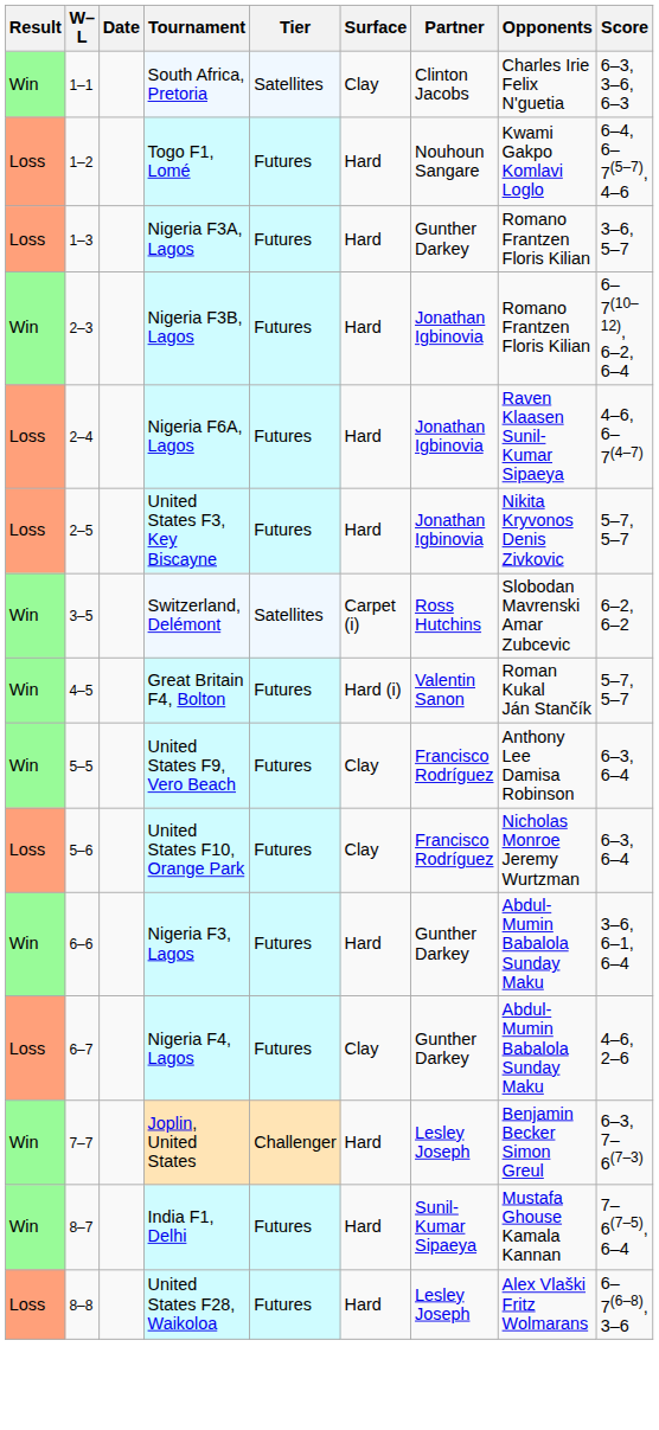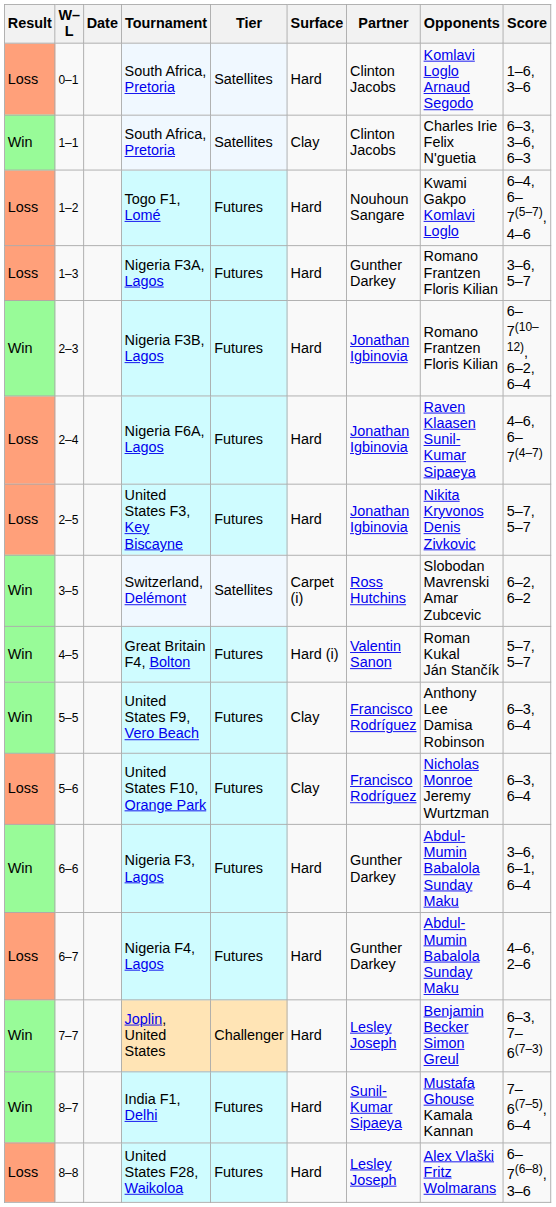 <table class="sortable wikitable">
 <tr>
 <th>Result</th>
 <th class="unsortable">W–L</th>
 <th>Date</th>
 <th>Tournament</th>
 <th>Tier</th>
 <th>Surface</th>
 <th>Partner</th>
 <th>Opponents</th>
 <th class="unsortable">Score</th>
+</tr>
+<tr>
+<td style="background:#ffa07a;">Loss</td>
+<td><small>0–1</small></td>
+<td></td>
+<td style="background:#f0f8ff">South Africa, <a href='#'>Pretoria</a></td>
+<td style="background:#f0f8ff">Satellites</td>
+<td>Hard</td>
+<td> Clinton Jacobs</td>
+<td> <a href='#'>Komlavi Loglo</a><br> <a href='#'>Arnaud Segodo</a></td>
+<td>1–6, 3–6</td>
 </tr>
 <tr>
 <td style="background:#98fb98;">Win</td>
 <td><small>1–1</small></td>
 <td></td>
 <td style="background:#f0f8ff">South Africa, <a href='#'>Pretoria</a></td>
 <td style="background:#f0f8ff">Satellites</td>
 <td>Clay</td>
 <td> Clinton Jacobs</td>
 <td> Charles Irie<br> Felix N'guetia</td>
 <td>6–3, 3–6, 6–3</td>
 </tr>
 <tr>
 <td style="background:#ffa07a;">Loss</td>
 <td><small>1–2</small></td>
 <td></td>
 <td style="background:#cffcff;">Togo F1, <a href='#'>Lomé</a></td>
 <td style="background:#cffcff;">Futures</td>
 <td>Hard</td>
 <td> Nouhoun Sangare</td>
 <td> Kwami Gakpo<br> <a href='#'>Komlavi Loglo</a></td>
 <td>6–4, 6–7<sup>(5–7)</sup>, 4–6</td>
 </tr>
 <tr>
 <td style="background:#ffa07a;">Loss</td>
 <td><small>1–3</small></td>
 <td></td>
 <td style="background:#cffcff;">Nigeria F3A, <a href='#'>Lagos</a></td>
 <td style="background:#cffcff;">Futures</td>
 <td>Hard</td>
 <td> Gunther Darkey</td>
 <td> Romano Frantzen<br> Floris Kilian</td>
 <td>3–6, 5–7</td>
 </tr>
 <tr>
 <td style="background:#98fb98;">Win</td>
 <td><small>2–3</small></td>
 <td></td>
 <td style="background:#cffcff;">Nigeria F3B, <a href='#'>Lagos</a></td>
 <td style="background:#cffcff;">Futures</td>
 <td>Hard</td>
 <td> <a href='#'>Jonathan Igbinovia</a></td>
 <td> Romano Frantzen<br> Floris Kilian</td>
 <td>6–7<sup>(10–12)</sup>, 6–2, 6–4</td>
 </tr>
 <tr>
 <td style="background:#ffa07a;">Loss</td>
 <td><small>2–4</small></td>
 <td></td>
 <td style="background:#cffcff;">Nigeria F6A, <a href='#'>Lagos</a></td>
 <td style="background:#cffcff;">Futures</td>
 <td>Hard</td>
 <td> <a href='#'>Jonathan Igbinovia</a></td>
 <td> <a href='#'>Raven Klaasen</a><br> <a href='#'>Sunil-Kumar Sipaeya</a></td>
 <td>4–6, 6–7<sup>(4–7)</sup></td>
 </tr>
 <tr>
 <td style="background:#ffa07a;">Loss</td>
 <td><small>2–5</small></td>
 <td></td>
 <td style="background:#cffcff;">United States F3, <a href='#'>Key Biscayne</a></td>
 <td style="background:#cffcff;">Futures</td>
 <td>Hard</td>
 <td> <a href='#'>Jonathan Igbinovia</a></td>
 <td> <a href='#'>Nikita Kryvonos</a><br> <a href='#'>Denis Zivkovic</a></td>
 <td>5–7, 5–7</td>
 </tr>
 <tr>
 <td style="background:#98fb98;">Win</td>
 <td><small>3–5</small></td>
 <td></td>
 <td style="background:#f0f8ff">Switzerland, <a href='#'>Delémont</a></td>
 <td style="background:#f0f8ff">Satellites</td>
 <td>Carpet (i)</td>
 <td> <a href='#'>Ross Hutchins</a></td>
 <td> Slobodan Mavrenski<br> Amar Zubcevic</td>
 <td>6–2, 6–2</td>
 </tr>
 <tr>
 <td style="background:#98fb98;">Win</td>
 <td><small>4–5</small></td>
 <td></td>
 <td style="background:#cffcff;">Great Britain F4, <a href='#'>Bolton</a></td>
 <td style="background:#cffcff;">Futures</td>
 <td>Hard (i)</td>
 <td> <a href='#'>Valentin Sanon</a></td>
 <td> Roman Kukal<br> Ján Stančík</td>
 <td>5–7, 5–7</td>
 </tr>
 <tr>
 <td style="background:#98fb98;">Win</td>
 <td><small>5–5</small></td>
 <td></td>
 <td style="background:#cffcff;">United States F9, <a href='#'>Vero Beach</a></td>
 <td style="background:#cffcff;">Futures</td>
 <td>Clay</td>
 <td> <a href='#'>Francisco Rodríguez</a></td>
 <td> Anthony Lee<br> Damisa Robinson</td>
 <td>6–3, 6–4</td>
 </tr>
 <tr>
 <td style="background:#ffa07a;">Loss</td>
 <td><small>5–6</small></td>
 <td></td>
 <td style="background:#cffcff;">United States F10, <a href='#'>Orange Park</a></td>
 <td style="background:#cffcff;">Futures</td>
 <td>Clay</td>
 <td> <a href='#'>Francisco Rodríguez</a></td>
 <td> <a href='#'>Nicholas Monroe</a><br> Jeremy Wurtzman</td>
 <td>6–3, 6–4</td>
 </tr>
 <tr>
 <td style="background:#98fb98;">Win</td>
 <td><small>6–6</small></td>
 <td></td>
 <td style="background:#cffcff;">Nigeria F3, <a href='#'>Lagos</a></td>
 <td style="background:#cffcff;">Futures</td>
 <td>Hard</td>
 <td> Gunther Darkey</td>
 <td> <a href='#'>Abdul-Mumin Babalola</a><br> <a href='#'>Sunday Maku</a></td>
 <td>3–6, 6–1, 6–4</td>
 </tr>
 <tr>
 <td style="background:#ffa07a;">Loss</td>
 <td><small>6–7</small></td>
 <td></td>
 <td style="background:#cffcff;">Nigeria F4, <a href='#'>Lagos</a></td>
 <td style="background:#cffcff;">Futures</td>
-<td>Clay</td>
+<td>Hard</td>
 <td> Gunther Darkey</td>
 <td> <a href='#'>Abdul-Mumin Babalola</a><br> <a href='#'>Sunday Maku</a></td>
 <td>4–6, 2–6</td>
 </tr>
 <tr>
 <td style="background:#98fb98;">Win</td>
 <td><small>7–7</small></td>
 <td><a href='#'></a></td>
 <td style="background:moccasin;"><a href='#'>Joplin</a>, United States</td>
 <td style="background:moccasin;">Challenger</td>
 <td>Hard</td>
 <td> <a href='#'>Lesley Joseph</a></td>
 <td> <a href='#'>Benjamin Becker</a><br> <a href='#'>Simon Greul</a></td>
 <td>6–3, 7–6<sup>(7–3)</sup></td>
 </tr>
 <tr>
 <td style="background:#98fb98;">Win</td>
 <td><small>8–7</small></td>
 <td></td>
 <td style="background:#cffcff;">India F1, <a href='#'>Delhi</a></td>
 <td style="background:#cffcff;">Futures</td>
 <td>Hard</td>
 <td> <a href='#'>Sunil-Kumar Sipaeya</a></td>
 <td> <a href='#'>Mustafa Ghouse</a><br> Kamala Kannan</td>
 <td>7–6<sup>(7–5)</sup>, 6–4</td>
 </tr>
 <tr>
 <td style="background:#ffa07a;">Loss</td>
 <td><small>8–8</small></td>
 <td></td>
 <td style="background:#cffcff;">United States F28, <a href='#'>Waikoloa</a></td>
 <td style="background:#cffcff;">Futures</td>
 <td>Hard</td>
 <td> <a href='#'>Lesley Joseph</a></td>
 <td> <a href='#'>Alex Vlaški</a><br> <a href='#'>Fritz Wolmarans</a></td>
 <td>6–7<sup>(6–8)</sup>, 3–6</td>
 </tr>
 </table>
